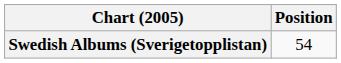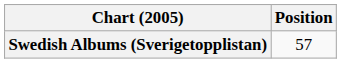 <table class="wikitable plainrowheaders" style="text-align:center">
 <tr>
 <th scope="col">Chart (2005)</th>
 <th scope="col">Position</th>
 </tr>
 <tr>
 <th scope="row">Swedish Albums (Sverigetopplistan)</th>
-<td>54</td>
+<td>57</td>
 </tr>
 </table>
